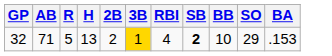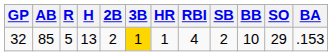 <table class="wikitable">
 <tr>
 <th><a href='#'>GP</a></th>
 <th><a href='#'>AB</a></th>
 <th><a href='#'>R</a></th>
 <th><a href='#'>H</a></th>
 <th><a href='#'>2B</a></th>
 <th><a href='#'>3B</a></th>
+<th><a href='#'>HR</a></th>
 <th><a href='#'>RBI</a></th>
 <th><a href='#'>SB</a></th>
 <th><a href='#'>BB</a></th>
 <th><a href='#'>SO</a></th>
 <th><a href='#'>BA</a></th>
 </tr>
 <tr align=center>
 <td>32</td>
-<td>71</td>
+<td>85</td>
 <td>5</td>
 <td>13</td>
 <td>2</td>
 <td style="background: gold;">1</td>
+<td>1</td>
 <td>4</td>
-<td><strong>2</strong></td>
+<td>2</td>
 <td>10</td>
 <td>29</td>
 <td>.153</td>
 </tr>
 </table>
